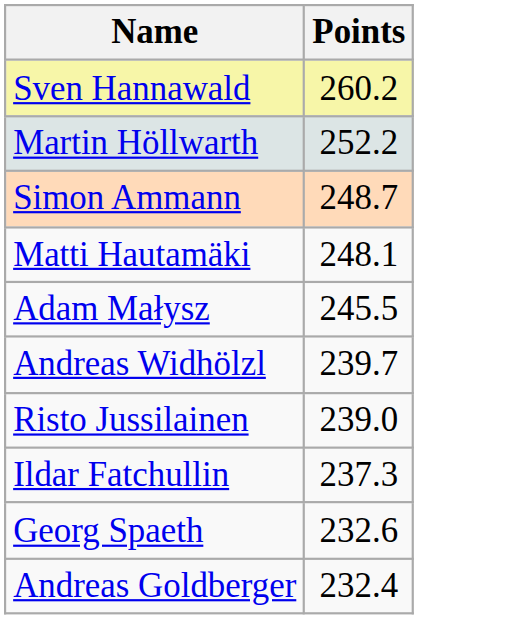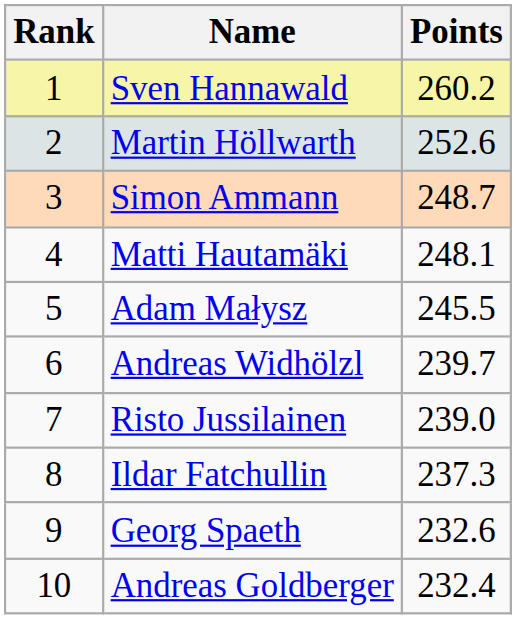 <table class="wikitable sortable">
 <tr>
+<th align=Center>Rank</th>
 <th>Name</th>
 <th>Points</th>
 </tr>
 <tr style="background:#F7F6A8">
+<td align=center>1</td>
 <td> <a href='#'>Sven Hannawald</a></td>
 <td align=center>260.2</td>
 </tr>
 <tr style="background: #DCE5E5;">
+<td align=center>2</td>
 <td> <a href='#'>Martin Höllwarth</a></td>
-<td align=center>252.2</td>
+<td align=center>252.6</td>
 </tr>
 <tr style="background: #FFDAB9;">
+<td align=center>3</td>
 <td> <a href='#'>Simon Ammann</a></td>
 <td align=center>248.7</td>
 </tr>
 <tr>
+<td align=center>4</td>
 <td> <a href='#'>Matti Hautamäki</a></td>
 <td align=center>248.1</td>
 </tr>
 <tr>
+<td align=center>5</td>
 <td> <a href='#'>Adam Małysz</a></td>
 <td align=center>245.5</td>
 </tr>
 <tr>
+<td align=center>6</td>
 <td> <a href='#'>Andreas Widhölzl</a></td>
 <td align=center>239.7</td>
 </tr>
 <tr>
+<td align=center>7</td>
 <td> <a href='#'>Risto Jussilainen</a></td>
 <td align=center>239.0</td>
 </tr>
 <tr>
+<td align=center>8</td>
 <td> <a href='#'>Ildar Fatchullin</a></td>
 <td align=center>237.3</td>
 </tr>
 <tr>
+<td align=center>9</td>
 <td> <a href='#'>Georg Spaeth</a></td>
 <td align=center>232.6</td>
 </tr>
 <tr>
+<td align=center>10</td>
 <td> <a href='#'>Andreas Goldberger</a></td>
 <td align=center>232.4</td>
 </tr>
 </table>
